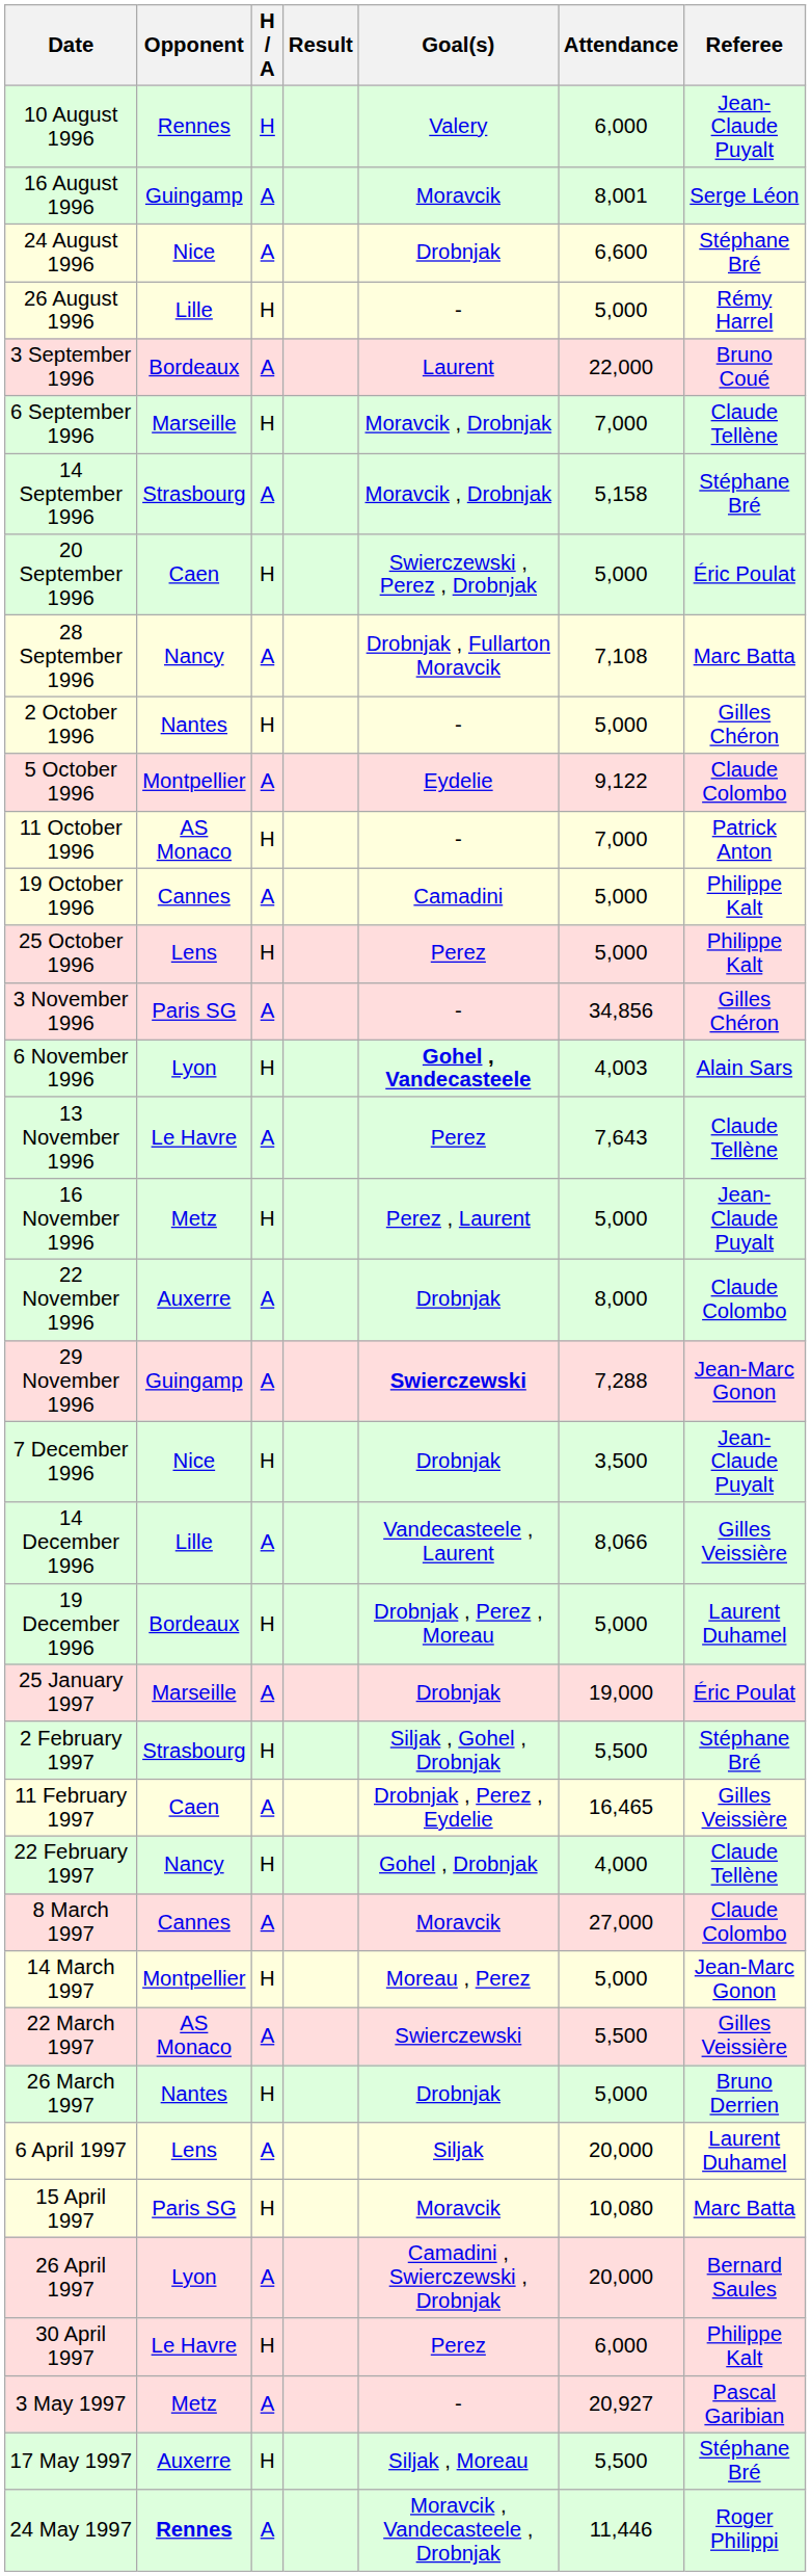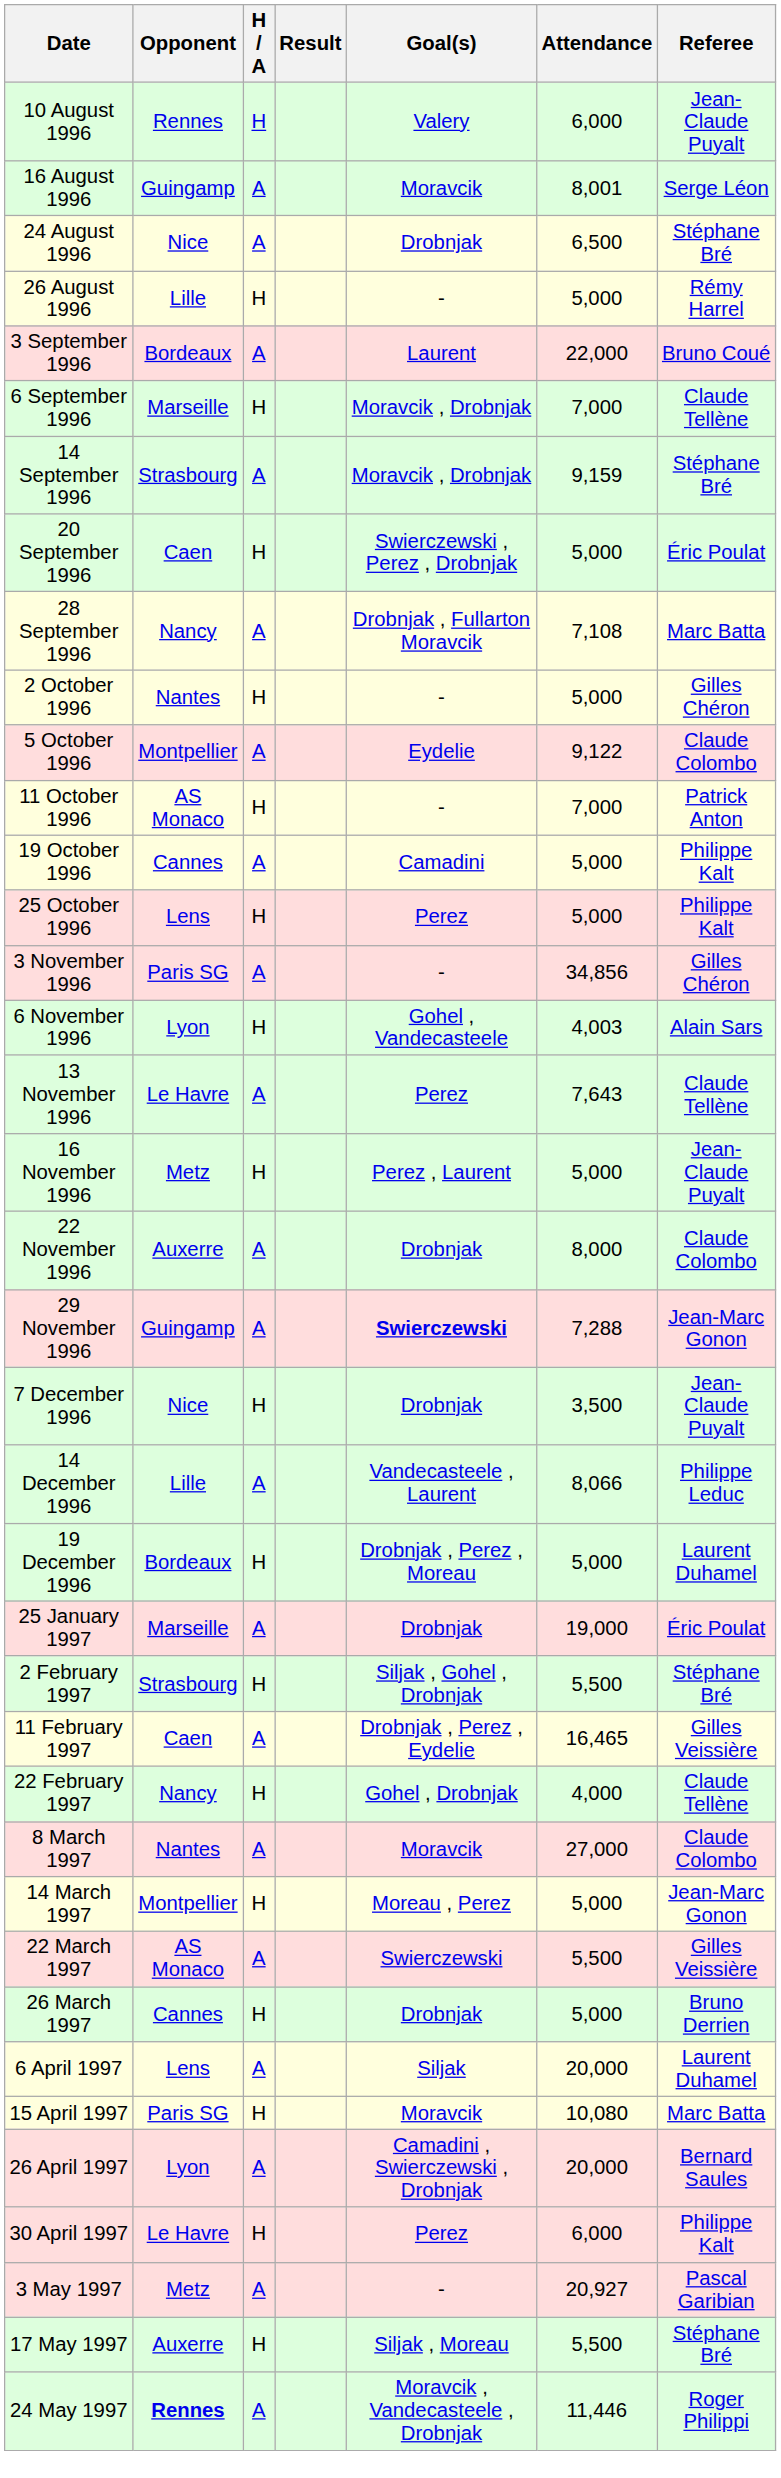 <table class="wikitable sortable" style="text-align:center">
 <tr>
 <th class="sortable">Date</th>
 <th>Opponent</th>
 <th>H / A</th>
 <th>Result</th>
 <th>Goal(s)</th>
 <th>Attendance</th>
 <th>Referee</th>
 </tr>
 <tr style="background:#dfd;">
 <td>10 August 1996</td>
 <td><a href='#'>Rennes</a></td>
 <td><a href='#'>H</a></td>
 <td></td>
 <td><a href='#'>Valery</a> </td>
 <td>6,000</td>
 <td><a href='#'>Jean-Claude Puyalt</a></td>
 </tr>
 <tr style="background:#dfd;">
 <td>16 August 1996</td>
 <td><a href='#'>Guingamp</a></td>
 <td><a href='#'>A</a></td>
 <td></td>
 <td><a href='#'>Moravcik</a> </td>
 <td>8,001</td>
 <td><a href='#'>Serge Léon</a></td>
 </tr>
 <tr style="background:#ffd;">
 <td>24 August 1996</td>
 <td><a href='#'>Nice</a></td>
 <td><a href='#'>A</a></td>
 <td></td>
 <td><a href='#'>Drobnjak</a> </td>
-<td>6,600</td>
+<td>6,500</td>
 <td><a href='#'>Stéphane Bré</a></td>
 </tr>
 <tr style="background:#ffd;">
 <td>26 August 1996</td>
 <td><a href='#'>Lille</a></td>
 <td>H</td>
 <td></td>
 <td>-</td>
 <td>5,000</td>
 <td><a href='#'>Rémy Harrel</a></td>
 </tr>
 <tr style="background:#fdd;">
 <td>3 September 1996</td>
 <td><a href='#'>Bordeaux</a></td>
 <td><a href='#'>A</a></td>
 <td></td>
 <td><a href='#'>Laurent</a> </td>
 <td>22,000</td>
 <td><a href='#'>Bruno Coué</a></td>
 </tr>
 <tr style="background:#dfd;">
 <td>6 September 1996</td>
 <td><a href='#'>Marseille</a></td>
 <td>H</td>
 <td></td>
 <td><a href='#'>Moravcik</a> , <a href='#'>Drobnjak</a> </td>
 <td>7,000</td>
 <td><a href='#'>Claude Tellène</a></td>
 </tr>
 <tr style="background:#dfd;">
 <td>14 September 1996</td>
 <td><a href='#'>Strasbourg</a></td>
 <td><a href='#'>A</a></td>
 <td></td>
 <td><a href='#'>Moravcik</a> , <a href='#'>Drobnjak</a> </td>
-<td>5,158</td>
+<td>9,159</td>
 <td><a href='#'>Stéphane Bré</a></td>
 </tr>
 <tr style="background:#dfd;">
 <td>20 September 1996</td>
 <td><a href='#'>Caen</a></td>
 <td>H</td>
 <td></td>
 <td><a href='#'>Swierczewski</a> , <a href='#'>Perez</a> , <a href='#'>Drobnjak</a> </td>
 <td>5,000</td>
 <td><a href='#'>Éric Poulat</a></td>
 </tr>
 <tr style="background:#ffd;">
 <td>28 September 1996</td>
 <td><a href='#'>Nancy</a></td>
 <td><a href='#'>A</a></td>
 <td></td>
 <td><a href='#'>Drobnjak</a> , <a href='#'>Fullarton</a>  <a href='#'>Moravcik</a> </td>
 <td>7,108</td>
 <td><a href='#'>Marc Batta</a></td>
 </tr>
 <tr style="background:#ffd;">
 <td>2 October 1996</td>
 <td><a href='#'>Nantes</a></td>
 <td>H</td>
 <td></td>
 <td>-</td>
 <td>5,000</td>
 <td><a href='#'>Gilles Chéron</a></td>
 </tr>
 <tr style="background:#fdd;">
 <td>5 October 1996</td>
 <td><a href='#'>Montpellier</a></td>
 <td><a href='#'>A</a></td>
 <td></td>
 <td><a href='#'>Eydelie</a> </td>
 <td>9,122</td>
 <td><a href='#'>Claude Colombo</a></td>
 </tr>
 <tr style="background:#ffd;">
 <td>11 October 1996</td>
 <td><a href='#'>AS Monaco</a></td>
 <td>H</td>
 <td></td>
 <td>-</td>
 <td>7,000</td>
 <td><a href='#'>Patrick Anton</a></td>
 </tr>
 <tr style="background:#ffd;">
 <td>19 October 1996</td>
 <td><a href='#'>Cannes</a></td>
 <td><a href='#'>A</a></td>
 <td></td>
 <td><a href='#'>Camadini</a> </td>
 <td>5,000</td>
 <td><a href='#'>Philippe Kalt</a></td>
 </tr>
 <tr style="background:#fdd;">
 <td>25 October 1996</td>
 <td><a href='#'>Lens</a></td>
 <td>H</td>
 <td></td>
 <td><a href='#'>Perez</a> </td>
 <td>5,000</td>
 <td><a href='#'>Philippe Kalt</a></td>
 </tr>
 <tr style="background:#fdd;">
 <td>3 November 1996</td>
 <td><a href='#'>Paris SG</a></td>
 <td><a href='#'>A</a></td>
 <td></td>
 <td>-</td>
 <td>34,856</td>
 <td><a href='#'>Gilles Chéron</a></td>
 </tr>
 <tr style="background:#dfd;">
 <td>6 November 1996</td>
 <td><a href='#'>Lyon</a></td>
 <td>H</td>
 <td></td>
-<td><strong><a href='#'>Gohel</a> , <a href='#'>Vandecasteele</a> </strong></td>
+<td><a href='#'>Gohel</a> , <a href='#'>Vandecasteele</a> </td>
 <td>4,003</td>
 <td><a href='#'>Alain Sars</a></td>
 </tr>
 <tr style="background:#dfd;">
 <td>13 November 1996</td>
 <td><a href='#'>Le Havre</a></td>
 <td><a href='#'>A</a></td>
 <td></td>
 <td><a href='#'>Perez</a> </td>
 <td>7,643</td>
 <td><a href='#'>Claude Tellène</a></td>
 </tr>
 <tr style="background:#dfd;">
 <td>16 November 1996</td>
 <td><a href='#'>Metz</a></td>
 <td>H</td>
 <td></td>
 <td><a href='#'>Perez</a> , <a href='#'>Laurent</a> </td>
 <td>5,000</td>
 <td><a href='#'>Jean-Claude Puyalt</a></td>
 </tr>
 <tr style="background:#dfd;">
 <td>22 November 1996</td>
 <td><a href='#'>Auxerre</a></td>
 <td><a href='#'>A</a></td>
 <td></td>
 <td><a href='#'>Drobnjak</a> </td>
 <td>8,000</td>
 <td><a href='#'>Claude Colombo</a></td>
 </tr>
 <tr style="background:#fdd;">
 <td>29 November 1996</td>
 <td><a href='#'>Guingamp</a></td>
 <td><a href='#'>A</a></td>
 <td></td>
 <td><strong><a href='#'>Swierczewski</a> </strong></td>
 <td>7,288</td>
 <td><a href='#'>Jean-Marc Gonon</a></td>
 </tr>
 <tr style="background:#dfd;">
 <td>7 December 1996</td>
 <td><a href='#'>Nice</a></td>
 <td>H</td>
 <td></td>
 <td><a href='#'>Drobnjak</a> </td>
 <td>3,500</td>
 <td><a href='#'>Jean-Claude Puyalt</a></td>
 </tr>
 <tr style="background:#dfd;">
 <td>14 December 1996</td>
 <td><a href='#'>Lille</a></td>
 <td><a href='#'>A</a></td>
 <td></td>
 <td><a href='#'>Vandecasteele</a> , <a href='#'>Laurent</a> </td>
 <td>8,066</td>
-<td><a href='#'>Gilles Veissière</a></td>
+<td><a href='#'>Philippe Leduc</a></td>
 </tr>
 <tr style="background:#dfd;">
 <td>19 December 1996</td>
 <td><a href='#'>Bordeaux</a></td>
 <td>H</td>
 <td></td>
 <td><a href='#'>Drobnjak</a> , <a href='#'>Perez</a> , <a href='#'>Moreau</a> </td>
 <td>5,000</td>
 <td><a href='#'>Laurent Duhamel</a></td>
 </tr>
 <tr style="background:#fdd;">
 <td>25 January 1997</td>
 <td><a href='#'>Marseille</a></td>
 <td><a href='#'>A</a></td>
 <td></td>
 <td><a href='#'>Drobnjak</a> </td>
 <td>19,000</td>
 <td><a href='#'>Éric Poulat</a></td>
 </tr>
 <tr style="background:#dfd;">
 <td>2 February 1997</td>
 <td><a href='#'>Strasbourg</a></td>
 <td>H</td>
 <td></td>
 <td><a href='#'>Siljak</a> , <a href='#'>Gohel</a> , <a href='#'>Drobnjak</a> </td>
 <td>5,500</td>
 <td><a href='#'>Stéphane Bré</a></td>
 </tr>
 <tr style="background:#ffd;">
 <td>11 February 1997</td>
 <td><a href='#'>Caen</a></td>
 <td><a href='#'>A</a></td>
 <td></td>
 <td><a href='#'>Drobnjak</a> , <a href='#'>Perez</a> , <a href='#'>Eydelie</a> </td>
 <td>16,465</td>
 <td><a href='#'>Gilles Veissière</a></td>
 </tr>
 <tr style="background:#dfd;">
 <td>22 February 1997</td>
 <td><a href='#'>Nancy</a></td>
 <td>H</td>
 <td></td>
 <td><a href='#'>Gohel</a> , <a href='#'>Drobnjak</a> </td>
 <td>4,000</td>
 <td><a href='#'>Claude Tellène</a></td>
 </tr>
 <tr style="background:#fdd;">
 <td>8 March 1997</td>
-<td><a href='#'>Cannes</a></td>
+<td><a href='#'>Nantes</a></td>
 <td><a href='#'>A</a></td>
 <td></td>
 <td><a href='#'>Moravcik</a> </td>
 <td>27,000</td>
 <td><a href='#'>Claude Colombo</a></td>
 </tr>
 <tr style="background:#ffd;">
 <td>14 March 1997</td>
 <td><a href='#'>Montpellier</a></td>
 <td>H</td>
 <td></td>
 <td><a href='#'>Moreau</a> , <a href='#'>Perez</a> </td>
 <td>5,000</td>
 <td><a href='#'>Jean-Marc Gonon</a></td>
 </tr>
 <tr style="background:#fdd;">
 <td>22 March 1997</td>
 <td><a href='#'>AS Monaco</a></td>
 <td><a href='#'>A</a></td>
 <td></td>
 <td><a href='#'>Swierczewski</a> </td>
 <td>5,500</td>
 <td><a href='#'>Gilles Veissière</a></td>
 </tr>
 <tr style="background:#dfd;">
 <td>26 March 1997</td>
-<td><a href='#'>Nantes</a></td>
+<td><a href='#'>Cannes</a></td>
 <td>H</td>
 <td></td>
 <td><a href='#'>Drobnjak</a> </td>
 <td>5,000</td>
 <td><a href='#'>Bruno Derrien</a></td>
 </tr>
 <tr style="background:#ffd;">
 <td>6 April 1997</td>
 <td><a href='#'>Lens</a></td>
 <td><a href='#'>A</a></td>
 <td></td>
 <td><a href='#'>Siljak</a> </td>
 <td>20,000</td>
 <td><a href='#'>Laurent Duhamel</a></td>
 </tr>
 <tr style="background:#ffd;">
 <td>15 April 1997</td>
 <td><a href='#'>Paris SG</a></td>
 <td>H</td>
 <td></td>
 <td><a href='#'>Moravcik</a> </td>
 <td>10,080</td>
 <td><a href='#'>Marc Batta</a></td>
 </tr>
 <tr style="background:#fdd;">
 <td>26 April 1997</td>
 <td><a href='#'>Lyon</a></td>
 <td><a href='#'>A</a></td>
 <td></td>
 <td><a href='#'>Camadini</a> , <a href='#'>Swierczewski</a> , <a href='#'>Drobnjak</a> </td>
 <td>20,000</td>
 <td><a href='#'>Bernard Saules</a></td>
 </tr>
 <tr style="background:#fdd;">
 <td>30 April 1997</td>
 <td><a href='#'>Le Havre</a></td>
 <td>H</td>
 <td></td>
 <td><a href='#'>Perez</a> </td>
 <td>6,000</td>
 <td><a href='#'>Philippe Kalt</a></td>
 </tr>
 <tr style="background:#fdd;">
 <td>3 May 1997</td>
 <td><a href='#'>Metz</a></td>
 <td><a href='#'>A</a></td>
 <td></td>
 <td>-</td>
 <td>20,927</td>
 <td><a href='#'>Pascal Garibian</a></td>
 </tr>
 <tr style="background:#dfd;">
 <td>17 May 1997</td>
 <td><a href='#'>Auxerre</a></td>
 <td>H</td>
 <td></td>
 <td><a href='#'>Siljak</a> , <a href='#'>Moreau</a> </td>
 <td>5,500</td>
 <td><a href='#'>Stéphane Bré</a></td>
 </tr>
 <tr style="background:#dfd;">
 <td>24 May 1997</td>
 <td><strong><a href='#'>Rennes</a></strong></td>
 <td><a href='#'>A</a></td>
 <td></td>
 <td><a href='#'>Moravcik</a> , <a href='#'>Vandecasteele</a> , <a href='#'>Drobnjak</a> </td>
 <td>11,446</td>
 <td><a href='#'>Roger Philippi</a></td>
 </tr>
 </table>
